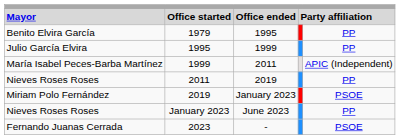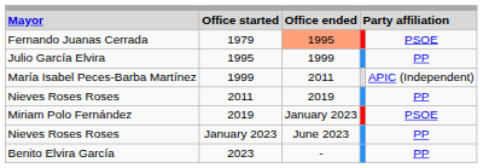 <table class="wikitable">
 <tr bgcolor="#a9a9a9 ">
 <td colspan="8"></td>
 </tr>
 <tr bgcolor="#d8d8d8">
 <td><strong><a href='#'>Mayor</a></strong></td>
 <td><strong>Office started</strong></td>
 <td><strong>Office ended</strong></td>
 <td colspan="2"><strong>Party affiliation</strong></td>
 </tr>
 <tr>
-<td>Benito Elvira García</td>
+<td>Fernando Juanas Cerrada</td>
 <td align="center">1979</td>
-<td align="center">1995</td>
+<td align="center" style="background: lightsalmon;">1995</td>
 <td style="color:inherit;background:#ff0000"></td>
-<td align="center"><a href='#'>PP</a> </td>
+<td align="center"><a href='#'>PSOE</a> </td>
 </tr>
 <tr>
 <td>Julio García Elvira</td>
 <td align="center">1995</td>
 <td align="center">1999</td>
 <td style="color:inherit;background:#1e90ff"></td>
 <td align="center"><a href='#'>PP</a> </td>
 </tr>
 <tr>
 <td>María Isabel Peces-Barba Martínez</td>
 <td align="center">1999</td>
 <td align="center">2011</td>
 <td style="color:inherit;background:#E3DFDF"></td>
 <td align="center"><a href='#'>APIC</a> (Independent)</td>
 </tr>
 <tr>
 <td>Nieves Roses Roses</td>
 <td align="center">2011</td>
 <td align="center">2019</td>
 <td style="color:inherit;background:#1e90ff"></td>
 <td align="center"><a href='#'>PP</a> </td>
 </tr>
 <tr>
 <td>Miriam Polo Fernández</td>
 <td align="center">2019</td>
 <td align="center">January 2023</td>
 <td style="color:inherit;background:#ff0000"></td>
 <td align="center"><a href='#'>PSOE</a> </td>
 </tr>
 <tr>
 <td>Nieves Roses Roses</td>
 <td align="center">January 2023</td>
 <td align="center">June 2023</td>
 <td style="color:inherit;background:#1e90ff"></td>
 <td align="center"><a href='#'>PP</a> </td>
 </tr>
 <tr>
-<td>Fernando Juanas Cerrada</td>
+<td>Benito Elvira García</td>
 <td align="center">2023</td>
 <td align="center">-</td>
 <td style="color:inherit;background:#1e90ff"></td>
-<td align="center"><a href='#'>PSOE</a> </td>
+<td align="center"><a href='#'>PP</a> </td>
 </tr>
 </table>
